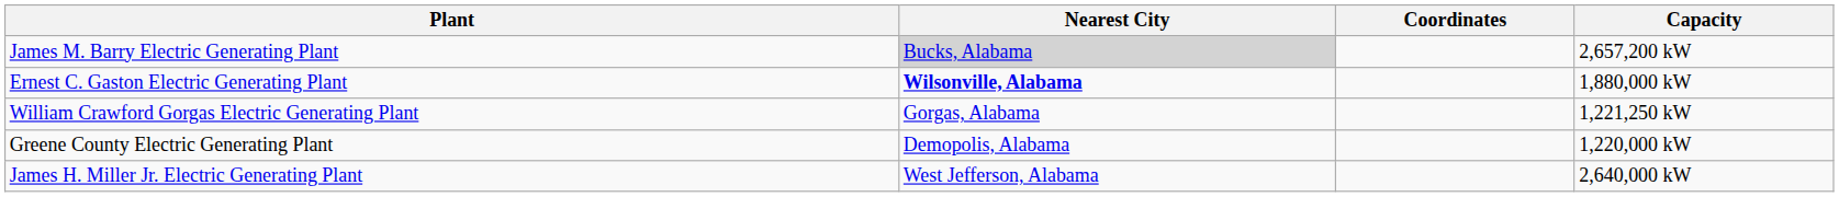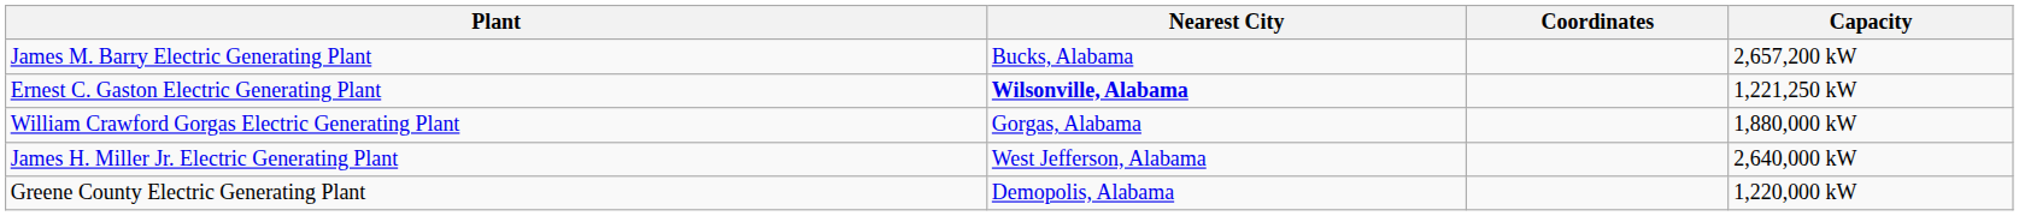 <table class="wikitable" width="75%">
 <tr>
 <th>Plant</th>
 <th>Nearest City</th>
 <th>Coordinates</th>
 <th>Capacity</th>
 </tr>
 <tr>
 <td><a href='#'>James M. Barry Electric Generating Plant</a></td>
-<td style="background: lightgrey;"><a href='#'>Bucks, Alabama</a></td>
+<td><a href='#'>Bucks, Alabama</a></td>
 <td></td>
 <td>2,657,200 kW</td>
 </tr>
 <tr>
 <td><a href='#'>Ernest C. Gaston Electric Generating Plant</a></td>
 <td><strong><a href='#'>Wilsonville, Alabama</a></strong></td>
 <td></td>
-<td>1,880,000 kW</td>
+<td>1,221,250 kW</td>
 </tr>
 <tr>
 <td><a href='#'>William Crawford Gorgas Electric Generating Plant</a></td>
 <td><a href='#'>Gorgas, Alabama</a></td>
 <td></td>
-<td>1,221,250 kW</td>
+<td>1,880,000 kW</td>
+</tr>
+<tr>
+<td><a href='#'>James H. Miller Jr. Electric Generating Plant</a></td>
+<td><a href='#'>West Jefferson, Alabama</a></td>
+<td></td>
+<td>2,640,000 kW</td>
 </tr>
 <tr>
 <td>Greene County Electric Generating Plant</td>
 <td><a href='#'>Demopolis, Alabama</a></td>
 <td></td>
 <td>1,220,000 kW</td>
 </tr>
-<tr>
-<td><a href='#'>James H. Miller Jr. Electric Generating Plant</a></td>
-<td><a href='#'>West Jefferson, Alabama</a></td>
-<td></td>
-<td>2,640,000 kW</td>
-</tr>
 </table>
